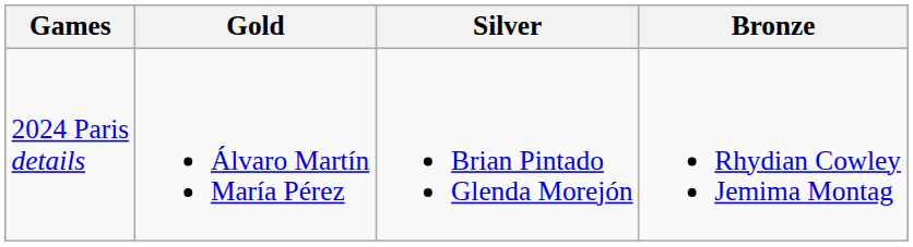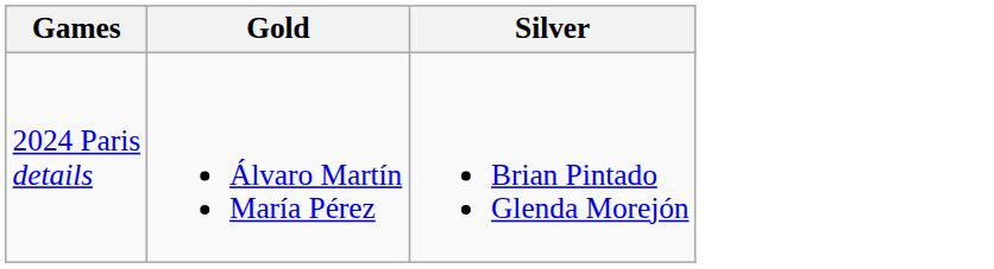 <table class="wikitable">
 <tr>
 <th>Games</th>
 <th>Gold</th>
 <th>Silver</th>
-<th>Bronze</th>
 </tr>
 <tr>
 <td><a href='#'>2024 Paris</a><br><em><a href='#'>details</a></em></td>
 <td><br><br><ul><li><a href='#'>Álvaro Martín</a></li><li><a href='#'>María Pérez</a></li></ul></td>
 <td><br><br><ul><li><a href='#'>Brian Pintado</a></li><li><a href='#'>Glenda Morejón</a></li></ul></td>
-<td><br><br><ul><li><a href='#'>Rhydian Cowley</a></li><li><a href='#'>Jemima Montag</a></li></ul></td>
 </tr>
 </table>
